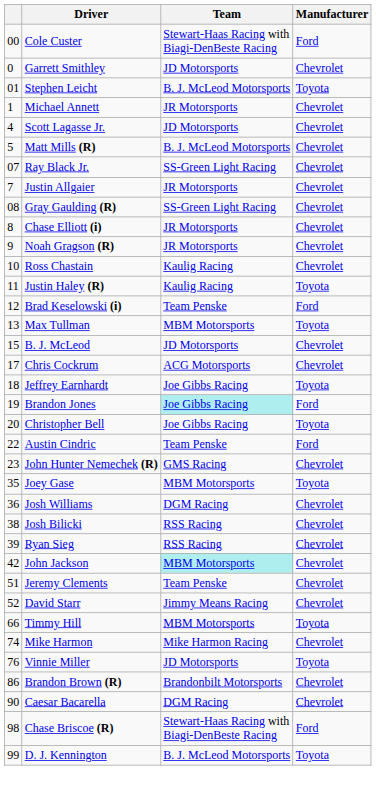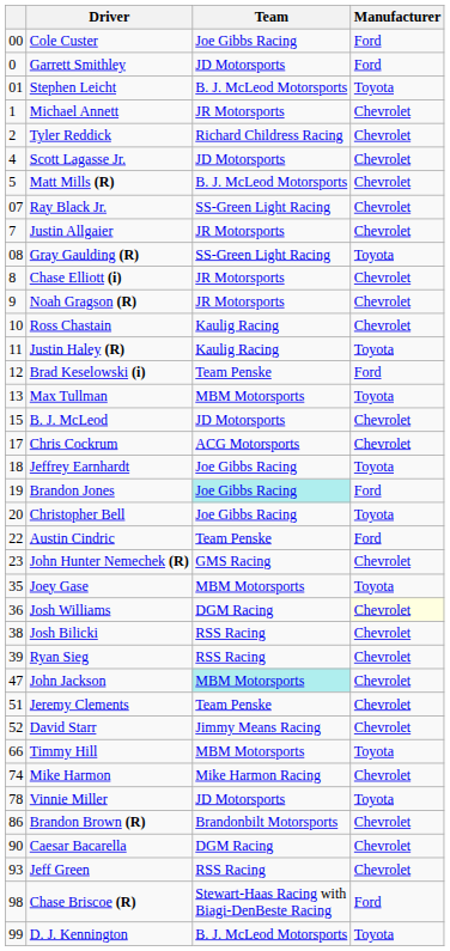 <table class="wikitable" style="font-size:95%">
 <tr>
 <th></th>
 <th>Driver</th>
 <th>Team</th>
 <th>Manufacturer</th>
 </tr>
 <tr>
 <td>00</td>
 <td><a href='#'>Cole Custer</a></td>
-<td><a href='#'>Stewart-Haas Racing</a> with <br> <a href='#'>Biagi-DenBeste Racing</a></td>
+<td><a href='#'>Joe Gibbs Racing</a></td>
 <td><a href='#'>Ford</a></td>
 </tr>
 <tr>
 <td>0</td>
 <td><a href='#'>Garrett Smithley</a></td>
 <td><a href='#'>JD Motorsports</a></td>
-<td><a href='#'>Chevrolet</a></td>
+<td><a href='#'>Ford</a></td>
 </tr>
 <tr>
 <td>01</td>
 <td><a href='#'>Stephen Leicht</a></td>
 <td><a href='#'>B. J. McLeod Motorsports</a></td>
 <td><a href='#'>Toyota</a></td>
 </tr>
 <tr>
 <td>1</td>
 <td><a href='#'>Michael Annett</a></td>
 <td><a href='#'>JR Motorsports</a></td>
+<td><a href='#'>Chevrolet</a></td>
+</tr>
+<tr>
+<td>2</td>
+<td><a href='#'>Tyler Reddick</a></td>
+<td><a href='#'>Richard Childress Racing</a></td>
 <td><a href='#'>Chevrolet</a></td>
 </tr>
 <tr>
 <td>4</td>
 <td><a href='#'>Scott Lagasse Jr.</a></td>
 <td><a href='#'>JD Motorsports</a></td>
 <td><a href='#'>Chevrolet</a></td>
 </tr>
 <tr>
 <td>5</td>
 <td><a href='#'>Matt Mills</a> <strong>(R)</strong></td>
 <td><a href='#'>B. J. McLeod Motorsports</a></td>
 <td><a href='#'>Chevrolet</a></td>
 </tr>
 <tr>
 <td>07</td>
 <td><a href='#'>Ray Black Jr.</a></td>
 <td><a href='#'>SS-Green Light Racing</a></td>
 <td><a href='#'>Chevrolet</a></td>
 </tr>
 <tr>
 <td>7</td>
 <td><a href='#'>Justin Allgaier</a></td>
 <td><a href='#'>JR Motorsports</a></td>
 <td><a href='#'>Chevrolet</a></td>
 </tr>
 <tr>
 <td>08</td>
 <td><a href='#'>Gray Gaulding</a> <strong>(R)</strong></td>
 <td><a href='#'>SS-Green Light Racing</a></td>
-<td><a href='#'>Chevrolet</a></td>
+<td><a href='#'>Toyota</a></td>
 </tr>
 <tr>
 <td>8</td>
 <td><a href='#'>Chase Elliott</a> <strong>(i)</strong></td>
 <td><a href='#'>JR Motorsports</a></td>
 <td><a href='#'>Chevrolet</a></td>
 </tr>
 <tr>
 <td>9</td>
 <td><a href='#'>Noah Gragson</a> <strong>(R)</strong></td>
 <td><a href='#'>JR Motorsports</a></td>
 <td><a href='#'>Chevrolet</a></td>
 </tr>
 <tr>
 <td>10</td>
 <td><a href='#'>Ross Chastain</a></td>
 <td><a href='#'>Kaulig Racing</a></td>
 <td><a href='#'>Chevrolet</a></td>
 </tr>
 <tr>
 <td>11</td>
 <td><a href='#'>Justin Haley</a> <strong>(R)</strong></td>
 <td><a href='#'>Kaulig Racing</a></td>
 <td><a href='#'>Toyota</a></td>
 </tr>
 <tr>
 <td>12</td>
 <td><a href='#'>Brad Keselowski</a> <strong>(i)</strong></td>
 <td><a href='#'>Team Penske</a></td>
 <td><a href='#'>Ford</a></td>
 </tr>
 <tr>
 <td>13</td>
 <td><a href='#'>Max Tullman</a></td>
 <td><a href='#'>MBM Motorsports</a></td>
 <td><a href='#'>Toyota</a></td>
 </tr>
 <tr>
 <td>15</td>
 <td><a href='#'>B. J. McLeod</a></td>
 <td><a href='#'>JD Motorsports</a></td>
 <td><a href='#'>Chevrolet</a></td>
 </tr>
 <tr>
 <td>17</td>
 <td><a href='#'>Chris Cockrum</a></td>
 <td><a href='#'>ACG Motorsports</a></td>
 <td><a href='#'>Chevrolet</a></td>
 </tr>
 <tr>
 <td>18</td>
 <td><a href='#'>Jeffrey Earnhardt</a></td>
 <td><a href='#'>Joe Gibbs Racing</a></td>
 <td><a href='#'>Toyota</a></td>
 </tr>
 <tr>
 <td>19</td>
 <td><a href='#'>Brandon Jones</a></td>
 <td style="background: paleturquoise;"><a href='#'>Joe Gibbs Racing</a></td>
 <td><a href='#'>Ford</a></td>
 </tr>
 <tr>
 <td>20</td>
 <td><a href='#'>Christopher Bell</a></td>
 <td><a href='#'>Joe Gibbs Racing</a></td>
 <td><a href='#'>Toyota</a></td>
 </tr>
 <tr>
 <td>22</td>
 <td><a href='#'>Austin Cindric</a></td>
 <td><a href='#'>Team Penske</a></td>
 <td><a href='#'>Ford</a></td>
 </tr>
 <tr>
 <td>23</td>
 <td><a href='#'>John Hunter Nemechek</a> <strong>(R)</strong></td>
 <td><a href='#'>GMS Racing</a></td>
 <td><a href='#'>Chevrolet</a></td>
 </tr>
 <tr>
 <td>35</td>
 <td><a href='#'>Joey Gase</a></td>
 <td><a href='#'>MBM Motorsports</a></td>
 <td><a href='#'>Toyota</a></td>
 </tr>
 <tr>
 <td>36</td>
 <td><a href='#'>Josh Williams</a></td>
 <td><a href='#'>DGM Racing</a></td>
-<td><a href='#'>Chevrolet</a></td>
+<td style="background: lightyellow;"><a href='#'>Chevrolet</a></td>
 </tr>
 <tr>
 <td>38</td>
 <td><a href='#'>Josh Bilicki</a></td>
 <td><a href='#'>RSS Racing</a></td>
 <td><a href='#'>Chevrolet</a></td>
 </tr>
 <tr>
 <td>39</td>
 <td><a href='#'>Ryan Sieg</a></td>
 <td><a href='#'>RSS Racing</a></td>
 <td><a href='#'>Chevrolet</a></td>
 </tr>
 <tr>
-<td>42</td>
+<td>47</td>
 <td><a href='#'>John Jackson</a></td>
 <td style="background: paleturquoise;"><a href='#'>MBM Motorsports</a></td>
 <td><a href='#'>Chevrolet</a></td>
 </tr>
 <tr>
 <td>51</td>
 <td><a href='#'>Jeremy Clements</a></td>
 <td><a href='#'>Team Penske</a></td>
 <td><a href='#'>Chevrolet</a></td>
 </tr>
 <tr>
 <td>52</td>
 <td><a href='#'>David Starr</a></td>
 <td><a href='#'>Jimmy Means Racing</a></td>
 <td><a href='#'>Chevrolet</a></td>
 </tr>
 <tr>
 <td>66</td>
 <td><a href='#'>Timmy Hill</a></td>
 <td><a href='#'>MBM Motorsports</a></td>
 <td><a href='#'>Toyota</a></td>
 </tr>
 <tr>
 <td>74</td>
 <td><a href='#'>Mike Harmon</a></td>
 <td><a href='#'>Mike Harmon Racing</a></td>
 <td><a href='#'>Chevrolet</a></td>
 </tr>
 <tr>
-<td>76</td>
+<td>78</td>
 <td><a href='#'>Vinnie Miller</a></td>
 <td><a href='#'>JD Motorsports</a></td>
 <td><a href='#'>Toyota</a></td>
 </tr>
 <tr>
 <td>86</td>
 <td><a href='#'>Brandon Brown</a> <strong>(R)</strong></td>
 <td><a href='#'>Brandonbilt Motorsports</a></td>
 <td><a href='#'>Chevrolet</a></td>
 </tr>
 <tr>
 <td>90</td>
 <td><a href='#'>Caesar Bacarella</a></td>
 <td><a href='#'>DGM Racing</a></td>
 <td><a href='#'>Chevrolet</a></td>
 </tr>
 <tr>
+<td>93</td>
+<td><a href='#'>Jeff Green</a></td>
+<td><a href='#'>RSS Racing</a></td>
+<td><a href='#'>Chevrolet</a></td>
+</tr>
+<tr>
 <td>98</td>
 <td><a href='#'>Chase Briscoe</a> <strong>(R)</strong></td>
 <td><a href='#'>Stewart-Haas Racing</a> with <br> <a href='#'>Biagi-DenBeste Racing</a></td>
 <td><a href='#'>Ford</a></td>
 </tr>
 <tr>
 <td>99</td>
 <td><a href='#'>D. J. Kennington</a></td>
 <td><a href='#'>B. J. McLeod Motorsports</a></td>
 <td><a href='#'>Toyota</a></td>
 </tr>
 </table>
